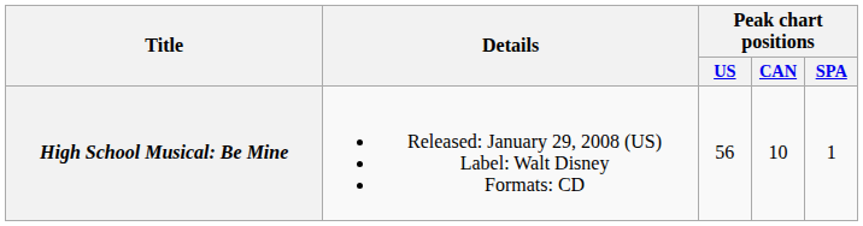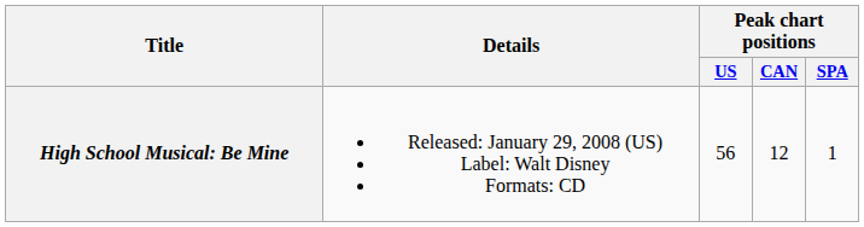 <table class="wikitable plainrowheaders" style="text-align:center;">
 <tr>
 <th scope="col" rowspan="2" style="width:16em;">Title</th>
 <th scope="col" rowspan="2" style="width:19em;">Details</th>
 <th scope="col" colspan="3">Peak chart positions</th>
 </tr>
 <tr>
 <th scope="col" style="width:2.6em;font-size:90%;"><a href='#'>US</a><br></th>
 <th scope="col" style="width:2.6em;font-size:90%;"><a href='#'>CAN</a><br></th>
 <th scope="col" style="width:2.6em;font-size:90%;"><a href='#'>SPA</a><br></th>
 </tr>
 <tr>
 <th scope="row"><em>High School Musical: Be Mine</em></th>
 <td><br><ul><li>Released: January 29, 2008 <span>(US)</span></li><li>Label: Walt Disney</li><li>Formats: CD</li></ul></td>
 <td>56</td>
-<td>10</td>
+<td>12</td>
 <td>1</td>
 </tr>
 <tr>
 </tr>
 </table>
